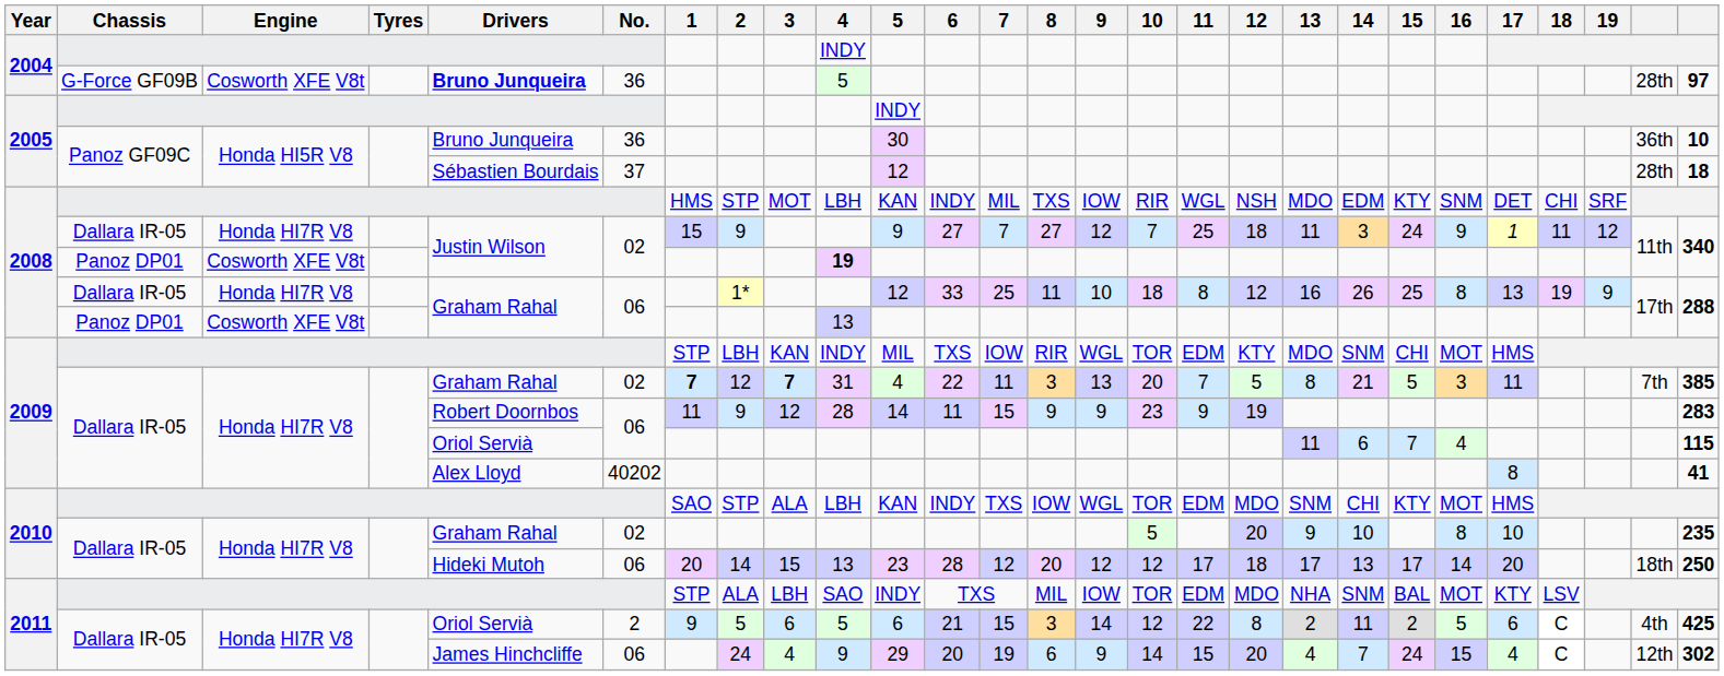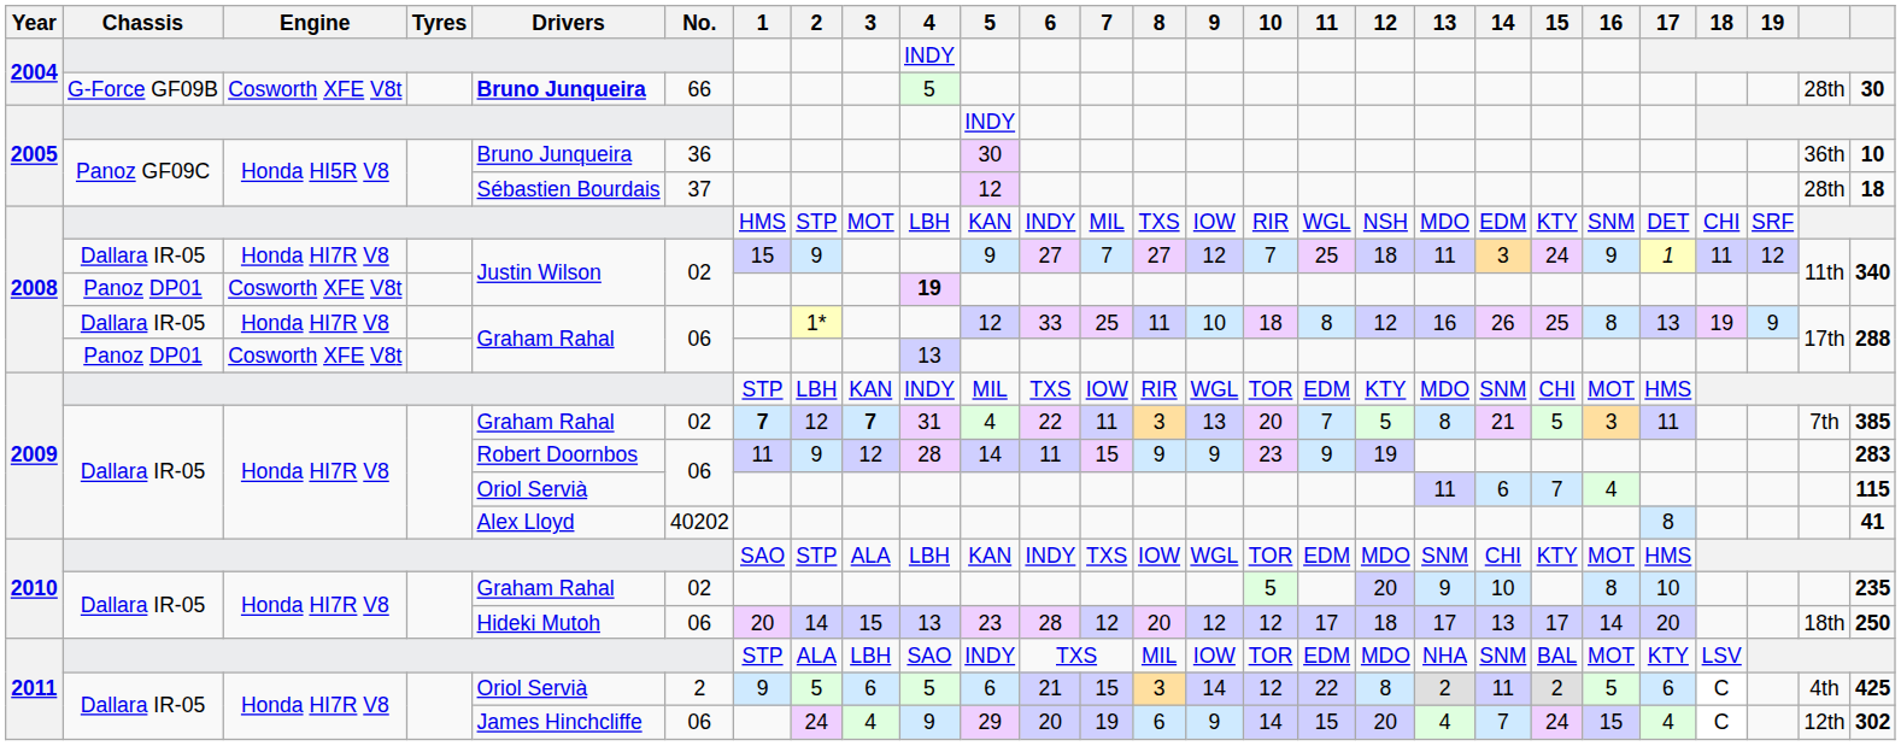 <table class="wikitable" style="text-align:center; font-size:85%">
 <tr>
 <th>Year</th>
 <th>Chassis</th>
 <th>Engine</th>
 <th>Tyres</th>
 <th>Drivers</th>
 <th>No.</th>
 <th>1</th>
 <th>2</th>
 <th>3</th>
 <th>4</th>
 <th>5</th>
 <th>6</th>
 <th>7</th>
 <th>8</th>
 <th>9</th>
 <th>10</th>
 <th>11</th>
 <th>12</th>
 <th>13</th>
 <th>14</th>
 <th>15</th>
 <th>16</th>
 <th>17</th>
 <th>18</th>
 <th>19</th>
 <th></th>
 <th></th>
 </tr>
 <tr>
 <th rowspan=2><a href='#'>2004</a></th>
 <td colspan=5 style="background:#EBECEE;"></td>
 <td></td>
 <td></td>
 <td></td>
 <td><a href='#'>INDY</a></td>
 <td></td>
 <td></td>
 <td></td>
 <td></td>
 <td></td>
 <td></td>
 <td></td>
 <td></td>
 <td></td>
 <td></td>
 <td></td>
 <td></td>
 <th colspan=5></th>
 </tr>
 <tr>
 <td><a href='#'>G-Force</a> GF09B</td>
 <td rowspan="1" nowrap><a href='#'>Cosworth</a> <a href='#'>XFE</a> <a href='#'>V8</a><a href='#'>t</a></td>
 <td></td>
 <td align="left"><strong> <a href='#'>Bruno Junqueira</a></strong></td>
-<td>36</td>
+<td>66</td>
 <td></td>
 <td></td>
 <td></td>
 <td style="background:#DFFFDF;" align=center>5</td>
 <td></td>
 <td></td>
 <td></td>
 <td></td>
 <td></td>
 <td></td>
 <td></td>
 <td></td>
 <td></td>
 <td></td>
 <td></td>
 <td></td>
 <td></td>
 <td></td>
 <td></td>
 <td>28th</td>
-<td><strong>97</strong></td>
+<td><strong>30</strong></td>
 </tr>
 <tr>
 <th rowspan=3><a href='#'>2005</a></th>
 <td colspan=5 style="background:#EBECEE;"></td>
 <td></td>
 <td></td>
 <td></td>
 <td></td>
 <td><a href='#'>INDY</a></td>
 <td></td>
 <td></td>
 <td></td>
 <td></td>
 <td></td>
 <td></td>
 <td></td>
 <td></td>
 <td></td>
 <td></td>
 <td></td>
 <td></td>
 <th colspan=4></th>
 </tr>
 <tr>
 <td rowspan=2><a href='#'>Panoz</a> GF09C</td>
 <td rowspan=2><a href='#'>Honda</a> <a href='#'>HI5R</a> <a href='#'>V8</a></td>
 <td rowspan=2></td>
 <td align="left"> <a href='#'>Bruno Junqueira</a></td>
 <td>36</td>
 <td></td>
 <td></td>
 <td></td>
 <td></td>
 <td style="background:#EFCFFF;" align=center>30</td>
 <td></td>
 <td></td>
 <td></td>
 <td></td>
 <td></td>
 <td></td>
 <td></td>
 <td></td>
 <td></td>
 <td></td>
 <td></td>
 <td></td>
 <td></td>
 <td></td>
 <td>36th</td>
 <td><strong>10</strong></td>
 </tr>
 <tr>
 <td align="left" nowrap> <a href='#'>Sébastien Bourdais</a></td>
 <td>37</td>
 <td></td>
 <td></td>
 <td></td>
 <td></td>
 <td style="background:#EFCFFF;" align=center>12</td>
 <td></td>
 <td></td>
 <td></td>
 <td></td>
 <td></td>
 <td></td>
 <td></td>
 <td></td>
 <td></td>
 <td></td>
 <td></td>
 <td></td>
 <td></td>
 <td></td>
 <td>28th</td>
 <td><strong>18</strong></td>
 </tr>
 <tr>
 <th rowspan="5"><a href='#'>2008</a></th>
 <td colspan=5 style="background:#EBECEE;"></td>
 <td><a href='#'>HMS</a></td>
 <td><a href='#'>STP</a></td>
 <td><a href='#'>MOT</a></td>
 <td><a href='#'>LBH</a></td>
 <td><a href='#'>KAN</a></td>
 <td><a href='#'>INDY</a></td>
 <td><a href='#'>MIL</a></td>
 <td><a href='#'>TXS</a></td>
 <td><a href='#'>IOW</a></td>
 <td><a href='#'>RIR</a></td>
 <td><a href='#'>WGL</a></td>
 <td><a href='#'>NSH</a></td>
 <td><a href='#'>MDO</a></td>
 <td><a href='#'>EDM</a></td>
 <td><a href='#'>KTY</a></td>
 <td><a href='#'>SNM</a></td>
 <td><a href='#'>DET</a></td>
 <td><a href='#'>CHI</a></td>
 <td><a href='#'>SRF</a></td>
 <th colspan=2></th>
 </tr>
 <tr>
 <td rowspan="1" nowrap><a href='#'>Dallara</a> IR-05</td>
 <td rowspan="1" nowrap><a href='#'>Honda</a> <a href='#'>HI7R</a> <a href='#'>V8</a></td>
 <td></td>
 <td align="left" rowspan=2> <a href='#'>Justin Wilson</a></td>
 <td rowspan=2>02</td>
 <td style="background:#cfcfff; text-align:center;">15</td>
 <td style="background:#cfeaff; text-align:center;">9</td>
 <td></td>
 <td></td>
 <td style="background:#cfeaff; text-align:center;">9</td>
 <td style="background:#efcfff; text-align:center;">27</td>
 <td style="background:#cfeaff; text-align:center;">7</td>
 <td style="background:#efcfff; text-align:center;">27</td>
 <td style="background:#cfcfff; text-align:center;">12</td>
 <td style="background:#cfeaff; text-align:center;">7</td>
 <td style="background:#efcfff; text-align:center;">25</td>
 <td style="background:#cfcfff; text-align:center;">18</td>
 <td style="background:#cfcfff; text-align:center;">11</td>
 <td style="background:#ffdf9f; text-align:center;">3</td>
 <td style="background:#efcfff; text-align:center;">24</td>
 <td style="background:#cfeaff; text-align:center;">9</td>
 <td style="background:#ffffbf; text-align:center;"><em>1</em></td>
 <td style="background:#cfcfff; text-align:center;">11</td>
 <td style="background:#cfcfff; text-align:center;">12</td>
 <td rowspan=2>11th</td>
 <td rowspan=2><strong>340</strong></td>
 </tr>
 <tr>
 <td rowspan="1" nowrap><a href='#'>Panoz</a> <a href='#'>DP01</a></td>
 <td rowspan="1" nowrap><a href='#'>Cosworth</a> <a href='#'>XFE</a> <a href='#'>V8</a><a href='#'>t</a></td>
 <td></td>
 <td></td>
 <td></td>
 <td></td>
 <td style="background:#efcfff; text-align:center;"><strong>19</strong></td>
 <td></td>
 <td></td>
 <td></td>
 <td></td>
 <td></td>
 <td></td>
 <td></td>
 <td></td>
 <td></td>
 <td></td>
 <td></td>
 <td></td>
 <td></td>
 <td></td>
 <td></td>
 </tr>
 <tr>
 <td rowspan="1"><a href='#'>Dallara</a> IR-05</td>
 <td rowspan="1"><a href='#'>Honda</a> <a href='#'>HI7R</a> <a href='#'>V8</a></td>
 <td></td>
 <td align="left" rowspan=2> <a href='#'>Graham Rahal</a></td>
 <td rowspan=2>06</td>
 <td></td>
 <td style="background:#ffffbf; text-align:center;">1*</td>
 <td></td>
 <td></td>
 <td style="background:#cfcfff; text-align:center;">12</td>
 <td style="background:#efcfff; text-align:center;">33</td>
 <td style="background:#efcfff; text-align:center;">25</td>
 <td style="background:#cfcfff; text-align:center;">11</td>
 <td style="background:#cfeaff; text-align:center;">10</td>
 <td style="background:#efcfff; text-align:center;">18</td>
 <td style="background:#cfeaff; text-align:center;">8</td>
 <td style="background:#cfcfff; text-align:center;">12</td>
 <td style="background:#cfcfff; text-align:center;">16</td>
 <td style="background:#efcfff; text-align:center;">26</td>
 <td style="background:#efcfff; text-align:center;">25</td>
 <td style="background:#cfeaff; text-align:center;">8</td>
 <td style="background:#cfcfff; text-align:center;">13</td>
 <td style="background:#efcfff; text-align:center;">19</td>
 <td style="background:#cfeaff; text-align:center;">9</td>
 <td rowspan=2>17th</td>
 <td rowspan=2><strong>288</strong></td>
 </tr>
 <tr>
 <td rowspan="1"><a href='#'>Panoz</a> <a href='#'>DP01</a></td>
 <td rowspan="1"><a href='#'>Cosworth</a> <a href='#'>XFE</a> <a href='#'>V8</a><a href='#'>t</a></td>
 <td></td>
 <td></td>
 <td></td>
 <td></td>
 <td style="background:#cfcfff; text-align:center;">13</td>
 <td></td>
 <td></td>
 <td></td>
 <td></td>
 <td></td>
 <td></td>
 <td></td>
 <td></td>
 <td></td>
 <td></td>
 <td></td>
 <td></td>
 <td></td>
 <td></td>
 <td></td>
 </tr>
 <tr>
 <th rowspan=5><a href='#'>2009</a></th>
 <td colspan=5 style="background:#EBECEE;"></td>
 <td><a href='#'>STP</a></td>
 <td><a href='#'>LBH</a></td>
 <td><a href='#'>KAN</a></td>
 <td><a href='#'>INDY</a></td>
 <td><a href='#'>MIL</a></td>
 <td><a href='#'>TXS</a></td>
 <td><a href='#'>IOW</a></td>
 <td><a href='#'>RIR</a></td>
 <td><a href='#'>WGL</a></td>
 <td><a href='#'>TOR</a></td>
 <td><a href='#'>EDM</a></td>
 <td><a href='#'>KTY</a></td>
 <td><a href='#'>MDO</a></td>
 <td><a href='#'>SNM</a></td>
 <td><a href='#'>CHI</a></td>
 <td><a href='#'>MOT</a></td>
 <td><a href='#'>HMS</a></td>
 <th colspan=4></th>
 </tr>
 <tr>
 <td rowspan=4><a href='#'>Dallara</a> IR-05</td>
 <td rowspan=4><a href='#'>Honda</a> <a href='#'>HI7R</a> <a href='#'>V8</a></td>
 <td rowspan=4></td>
 <td align="left"> <a href='#'>Graham Rahal</a></td>
 <td>02</td>
 <td style="background:#CFEAFF;"><strong>7</strong></td>
 <td style="background:#CFCFFF;">12</td>
 <td style="background:#CFEAFF;"><strong>7</strong></td>
 <td style="background:#EFCFFF;">31</td>
 <td style="background:#DFFFDF;">4</td>
 <td style="background:#EFCFFF;">22</td>
 <td style="background:#CFCFFF;">11</td>
 <td style="background:#FFDF9F;">3</td>
 <td style="background:#CFCFFF;">13</td>
 <td style="background:#EFCFFF;">20</td>
 <td style="background:#CFEAFF;">7</td>
 <td style="background:#DFFFDF;">5</td>
 <td style="background:#CFEAFF;">8</td>
 <td style="background:#EFCFFF;">21</td>
 <td style="background:#DFFFDF;">5</td>
 <td style="background:#FFDF9F;">3</td>
 <td style="background:#CFCFFF;">11</td>
 <td></td>
 <td></td>
 <td>7th</td>
 <td><strong>385</strong></td>
 </tr>
 <tr>
 <td align="left"> <a href='#'>Robert Doornbos</a></td>
 <td rowspan=2>06</td>
 <td style="background:#CFCFFF;">11</td>
 <td style="background:#CFEAFF;">9</td>
 <td style="background:#CFCFFF;">12</td>
 <td style="background:#EFCFFF;">28</td>
 <td style="background:#CFCFFF;">14</td>
 <td style="background:#CFCFFF;">11</td>
 <td style="background:#EFCFFF;">15</td>
 <td style="background:#CFEAFF;">9</td>
 <td style="background:#CFEAFF;">9</td>
 <td style="background:#EFCFFF;">23</td>
 <td style="background:#CFEAFF;">9</td>
 <td style="background:#CFCFFF;">19</td>
 <td></td>
 <td></td>
 <td></td>
 <td></td>
 <td></td>
 <td></td>
 <td></td>
 <td></td>
 <td><strong>283</strong></td>
 </tr>
 <tr>
 <td align="left"> <a href='#'>Oriol Servià</a></td>
 <td></td>
 <td></td>
 <td></td>
 <td></td>
 <td></td>
 <td></td>
 <td></td>
 <td></td>
 <td></td>
 <td></td>
 <td></td>
 <td></td>
 <td style="background:#CFCFFF;">11</td>
 <td style="background:#CFEAFF;">6</td>
 <td style="background:#CFEAFF;">7</td>
 <td style="background:#DFFFDF;">4</td>
 <td></td>
 <td></td>
 <td></td>
 <td></td>
 <td><strong>115</strong></td>
 </tr>
 <tr>
 <td align="left"> <a href='#'>Alex Lloyd</a></td>
 <td>40202</td>
 <td></td>
 <td></td>
 <td></td>
 <td></td>
 <td></td>
 <td></td>
 <td></td>
 <td></td>
 <td></td>
 <td></td>
 <td></td>
 <td></td>
 <td></td>
 <td></td>
 <td></td>
 <td></td>
 <td style="background:#CFEAFF;">8</td>
 <td></td>
 <td></td>
 <td></td>
 <td><strong>41</strong></td>
 </tr>
 <tr>
 <th rowspan="3"><a href='#'>2010</a></th>
 <td colspan=5 style="background:#EBECEE;"></td>
 <td><a href='#'>SAO</a></td>
 <td><a href='#'>STP</a></td>
 <td><a href='#'>ALA</a></td>
 <td><a href='#'>LBH</a></td>
 <td><a href='#'>KAN</a></td>
 <td><a href='#'>INDY</a></td>
 <td><a href='#'>TXS</a></td>
 <td><a href='#'>IOW</a></td>
 <td><a href='#'>WGL</a></td>
 <td><a href='#'>TOR</a></td>
 <td><a href='#'>EDM</a></td>
 <td><a href='#'>MDO</a></td>
 <td><a href='#'>SNM</a></td>
 <td><a href='#'>CHI</a></td>
 <td><a href='#'>KTY</a></td>
 <td><a href='#'>MOT</a></td>
 <td><a href='#'>HMS</a></td>
 <th colspan=4></th>
 </tr>
 <tr>
 <td rowspan="2"><a href='#'>Dallara</a> IR-05</td>
 <td rowspan="2"><a href='#'>Honda</a> <a href='#'>HI7R</a> <a href='#'>V8</a></td>
 <td rowspan=2></td>
 <td align="left"> <a href='#'>Graham Rahal</a></td>
 <td>02</td>
 <td></td>
 <td></td>
 <td></td>
 <td></td>
 <td></td>
 <td></td>
 <td></td>
 <td></td>
 <td></td>
 <td style="background:#DFFFDF;">5</td>
 <td></td>
 <td style="background:#CFCFFF;">20</td>
 <td style="background:#CFEAFF;">9</td>
 <td style="background:#CFEAFF;">10</td>
 <td></td>
 <td style="background:#CFEAFF;">8</td>
 <td style="background:#CFEAFF;">10</td>
 <td></td>
 <td></td>
 <td></td>
 <td><strong>235</strong></td>
 </tr>
 <tr>
 <td align="left"> <a href='#'>Hideki Mutoh</a></td>
 <td>06</td>
 <td style="background:#EFCFFF;">20</td>
 <td style="background:#CFCFFF;">14</td>
 <td style="background:#CFCFFF;">15</td>
 <td style="background:#CFCFFF;">13</td>
 <td style="background:#EFCFFF;">23</td>
 <td style="background:#EFCFFF;">28</td>
 <td style="background:#CFCFFF;">12</td>
 <td style="background:#EFCFFF;">20</td>
 <td style="background:#CFCFFF;">12</td>
 <td style="background:#CFCFFF;">12</td>
 <td style="background:#CFCFFF;">17</td>
 <td style="background:#CFCFFF;">18</td>
 <td style="background:#CFCFFF;">17</td>
 <td style="background:#CFCFFF;">13</td>
 <td style="background:#CFCFFF;">17</td>
 <td style="background:#CFCFFF;">14</td>
 <td style="background:#CFCFFF;">20</td>
 <td></td>
 <td></td>
 <td>18th</td>
 <td><strong>250</strong></td>
 </tr>
 <tr>
 <th rowspan="3"><a href='#'>2011</a></th>
 <td colspan=5 style="background:#EBECEE;"></td>
 <td><a href='#'>STP</a></td>
 <td><a href='#'>ALA</a></td>
 <td><a href='#'>LBH</a></td>
 <td><a href='#'>SAO</a></td>
 <td><a href='#'>INDY</a></td>
 <td colspan="2"><a href='#'>TXS</a></td>
 <td><a href='#'>MIL</a></td>
 <td><a href='#'>IOW</a></td>
 <td><a href='#'>TOR</a></td>
 <td><a href='#'>EDM</a></td>
 <td><a href='#'>MDO</a></td>
 <td><a href='#'>NHA</a></td>
 <td><a href='#'>SNM</a></td>
 <td><a href='#'>BAL</a></td>
 <td><a href='#'>MOT</a></td>
 <td><a href='#'>KTY</a></td>
 <td><a href='#'>LSV</a></td>
 <th colspan=3></th>
 </tr>
 <tr>
 <td rowspan="2"><a href='#'>Dallara</a> IR-05</td>
 <td rowspan="2"><a href='#'>Honda</a> <a href='#'>HI7R</a> <a href='#'>V8</a></td>
 <td rowspan=2></td>
 <td align="left"> <a href='#'>Oriol Servià</a></td>
 <td>2</td>
 <td style="background:#CFEAFF;">9</td>
 <td style="background:#DFFFDF;">5</td>
 <td style="background:#CFEAFF;">6</td>
 <td style="background:#DFFFDF;">5</td>
 <td style="background:#CFEAFF;">6</td>
 <td style="background:#CFCFFF;">21</td>
 <td style="background:#CFCFFF;">15</td>
 <td style="background:#FFDF9F;">3</td>
 <td style="background:#CFCFFF;">14</td>
 <td style="background:#CFCFFF;">12</td>
 <td style="background:#CFCFFF;">22</td>
 <td style="background:#CFEAFF;">8</td>
 <td style="background:#DFDFDF;">2</td>
 <td style="background:#CFCFFF;">11</td>
 <td style="background:#DFDFDF;">2</td>
 <td style="background:#DFFFDF;">5</td>
 <td style="background:#CFEAFF;">6</td>
 <td style="background:white;">C</td>
 <td></td>
 <td>4th</td>
 <td><strong>425</strong></td>
 </tr>
 <tr>
 <td align="left"> <a href='#'>James Hinchcliffe</a></td>
 <td>06</td>
 <td></td>
 <td style="background:#EFCFFF;">24</td>
 <td style="background:#DFFFDF;">4</td>
 <td style="background:#CFEAFF;">9</td>
 <td style="background:#EFCFFF;">29</td>
 <td style="background:#CFCFFF;">20</td>
 <td style="background:#CFCFFF;">19</td>
 <td style="background:#CFEAFF;">6</td>
 <td style="background:#CFEAFF;">9</td>
 <td style="background:#CFCFFF;">14</td>
 <td style="background:#CFCFFF;">15</td>
 <td style="background:#CFCFFF;">20</td>
 <td style="background:#DFFFDF;">4</td>
 <td style="background:#CFEAFF;">7</td>
 <td style="background:#EFCFFF;">24</td>
 <td style="background:#CFCFFF;">15</td>
 <td style="background:#DFFFDF;">4</td>
 <td style="background:white;">C</td>
 <td></td>
 <td>12th</td>
 <td><strong>302</strong></td>
 </tr>
 </table>
